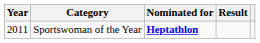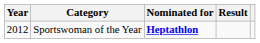 <table class="wikitable plainrowheaders">
 <tr>
 <th scope="col">Year</th>
 <th scope="col">Category</th>
 <th scope="col">Nominated for</th>
 <th scope="col">Result</th>
 <th scope="col"></th>
 </tr>
 <tr>
-<td align = "center">2011</td>
+<td align = "center">2012</td>
 <td>Sportswoman of the Year</td>
 <td><strong><a href='#'>Heptathlon</a></strong></td>
 <td></td>
 <td></td>
 </tr>
 </table>
